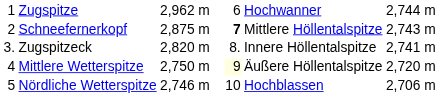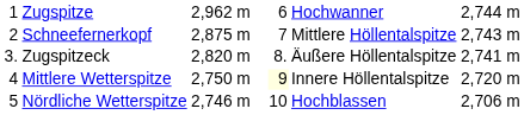 <table>
 <tr>
 <td align="right">1</td>
 <td><a href='#'>Zugspitze</a></td>
 <td align="right">2,962 m</td>
 <td width="10"></td>
 <td align="right">6</td>
 <td><a href='#'>Hochwanner</a></td>
 <td align="right">2,744 m</td>
 </tr>
 <tr>
 <td align="right">2</td>
 <td><a href='#'>Schneefernerkopf</a></td>
 <td align="right">2,875 m</td>
 <td width="10"></td>
-<td align="right"><strong>7</strong></td>
+<td align="right">7</td>
 <td>Mittlere <a href='#'>Höllentalspitze</a></td>
 <td align="right">2,743 m</td>
 </tr>
 <tr>
 <td align="right">3.</td>
 <td>Zugspitzeck</td>
 <td align="right">2,820 m</td>
 <td width="10"></td>
 <td align="right">8.</td>
-<td>Innere Höllentalspitze</td>
+<td>Äußere Höllentalspitze</td>
 <td align="right">2,741 m</td>
 </tr>
 <tr>
 <td align="right">4</td>
 <td><a href='#'>Mittlere Wetterspitze</a></td>
 <td align="right">2,750 m</td>
 <td width="10"></td>
 <td align="right" style="background: lightyellow;">9</td>
-<td>Äußere Höllentalspitze</td>
+<td>Innere Höllentalspitze</td>
 <td align="right">2,720 m</td>
 </tr>
 <tr>
 <td align="right">5</td>
 <td><a href='#'>Nördliche Wetterspitze</a></td>
 <td align="right">2,746 m</td>
 <td width="10"></td>
 <td align="right">10</td>
 <td><a href='#'>Hochblassen</a></td>
 <td align="right">2,706 m</td>
 </tr>
 </table>
